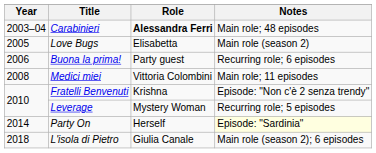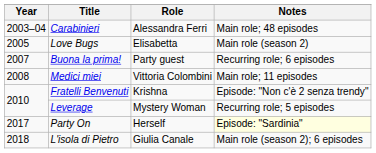 <table class="wikitable">
 <tr>
 </tr>
 <tr>
 <th>Year</th>
 <th>Title</th>
 <th>Role</th>
 <th>Notes</th>
 </tr>
 <tr>
 <td>2003–04</td>
 <td><em><a href='#'>Carabinieri</a></em></td>
-<td><strong>Alessandra Ferri</strong></td>
+<td>Alessandra Ferri</td>
 <td>Main role; 48 episodes</td>
 </tr>
 <tr>
 <td>2005</td>
 <td><em>Love Bugs</em></td>
 <td>Elisabetta</td>
 <td>Main role (season 2)</td>
 </tr>
 <tr>
-<td>2006</td>
+<td>2007</td>
 <td><em><a href='#'>Buona la prima!</a></em></td>
 <td>Party guest</td>
 <td>Recurring role; 6 episodes</td>
 </tr>
 <tr>
 <td>2008</td>
 <td><em><a href='#'>Medici miei</a></em></td>
 <td>Vittoria Colombini</td>
 <td>Main role; 11 episodes</td>
 </tr>
 <tr>
 <td rowspan="2">2010</td>
 <td><em><a href='#'>Fratelli Benvenuti</a></em></td>
 <td>Krishna</td>
 <td>Episode: "Non c'è 2 senza trendy"</td>
 </tr>
 <tr>
 <td><em><a href='#'>Leverage</a></em></td>
 <td>Mystery Woman</td>
 <td>Recurring role; 5 episodes</td>
 </tr>
 <tr>
-<td>2014</td>
+<td>2017</td>
 <td><em>Party On</em></td>
 <td>Herself</td>
 <td style="background: lightyellow;">Episode: "Sardinia"</td>
 </tr>
 <tr>
 <td>2018</td>
 <td><em>L'isola di Pietro</em></td>
 <td>Giulia Canale</td>
 <td>Main role (season 2); 6 episodes</td>
 </tr>
 </table>
